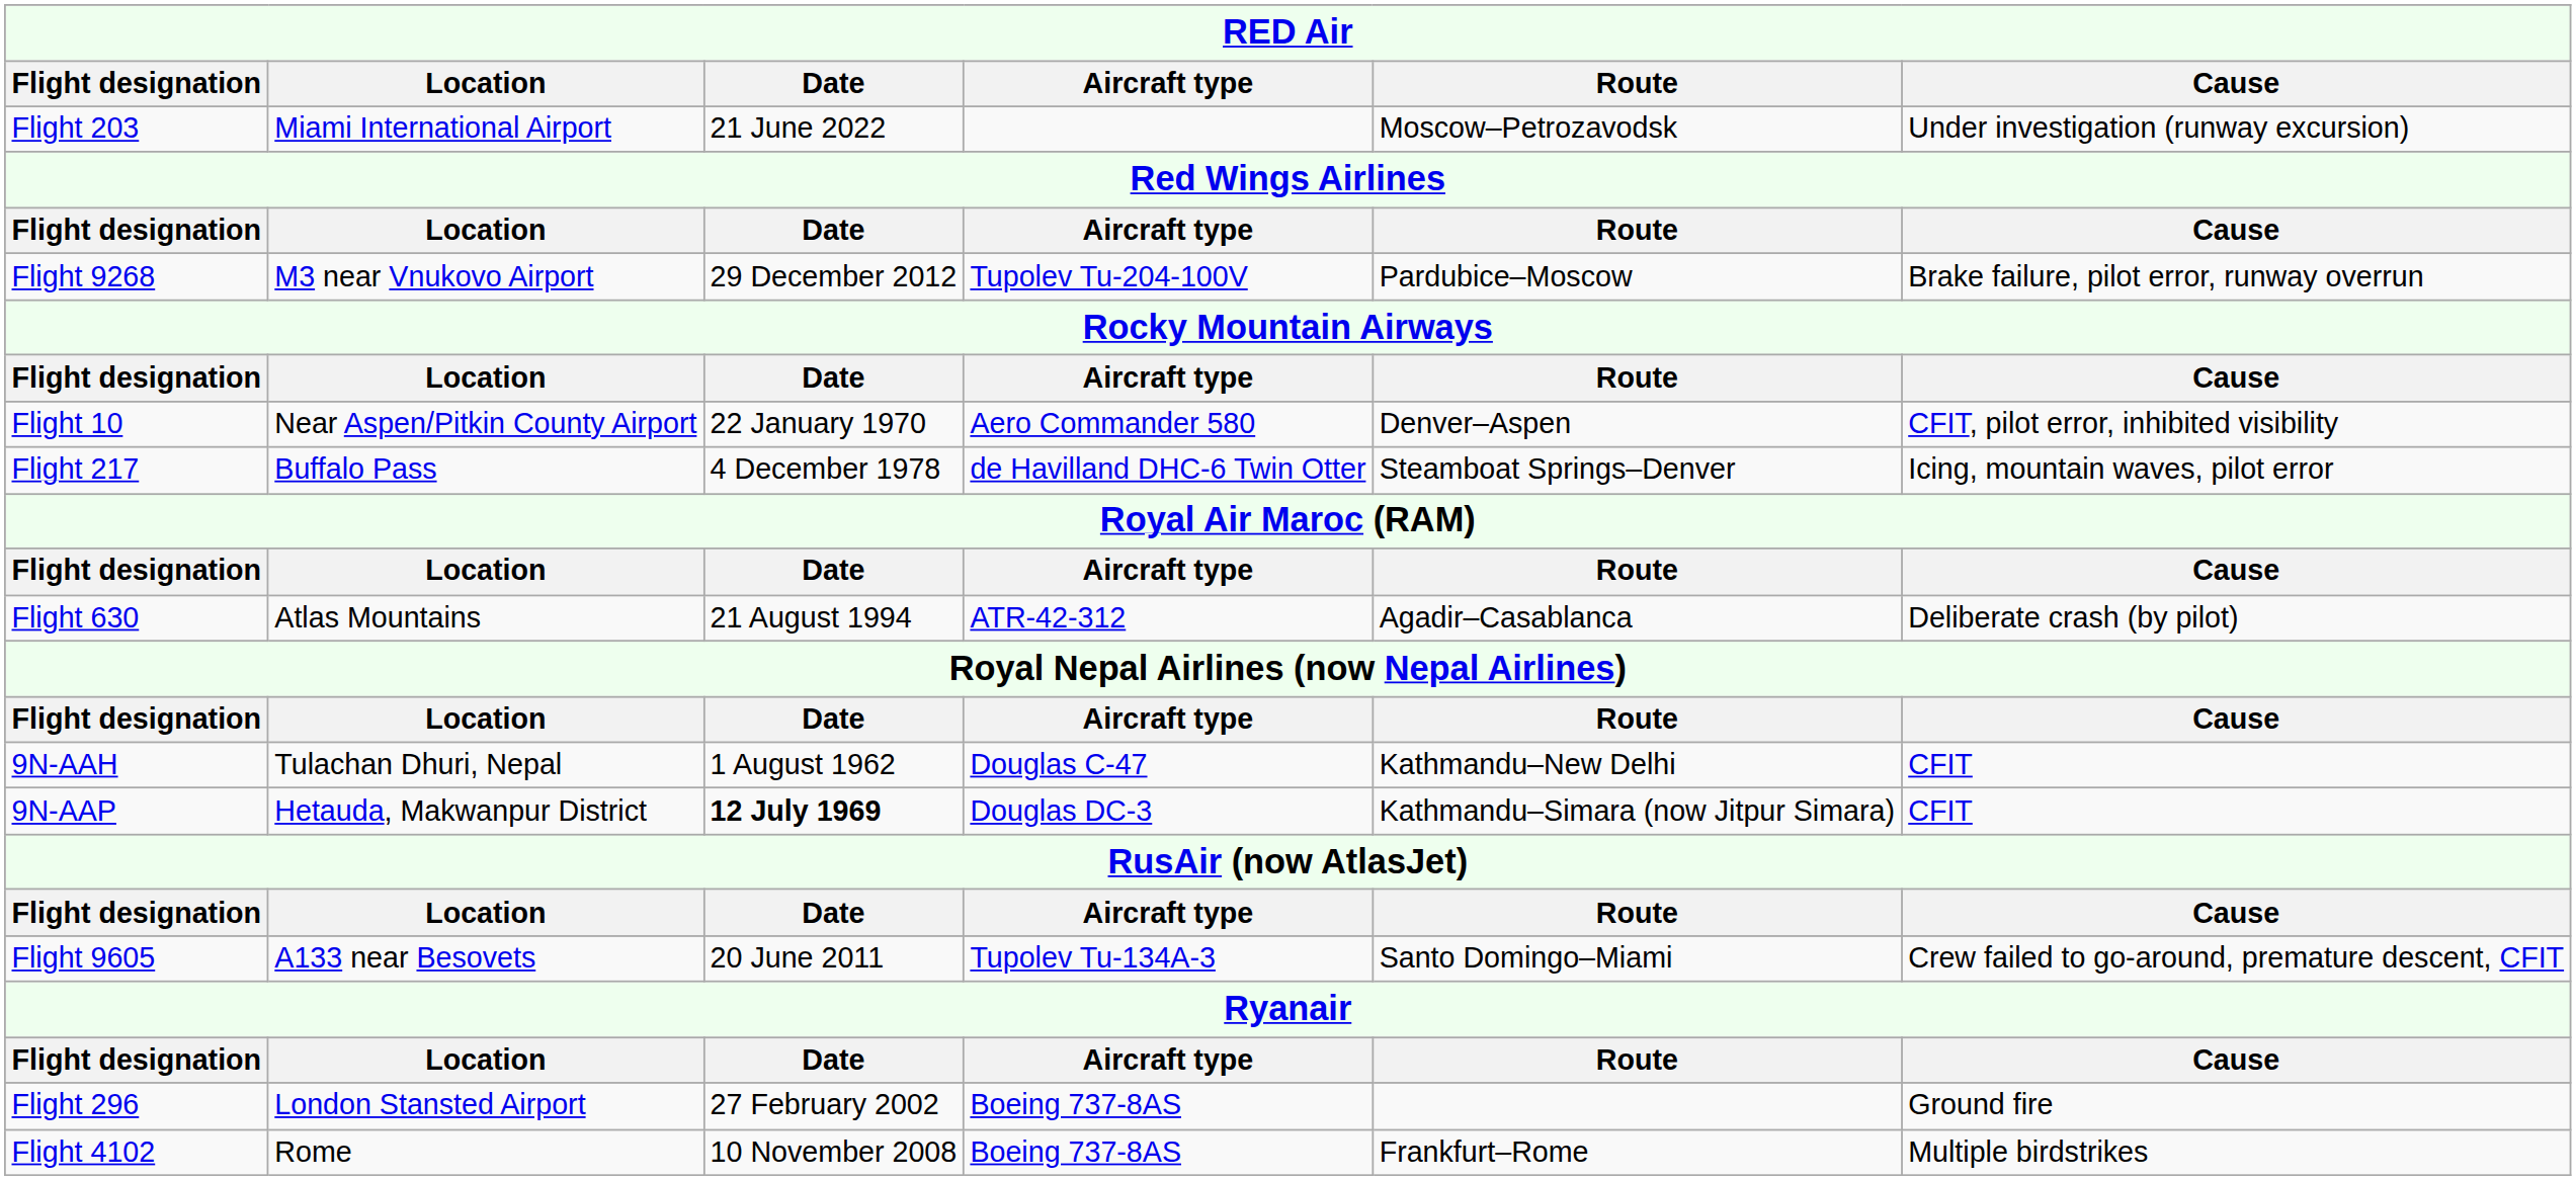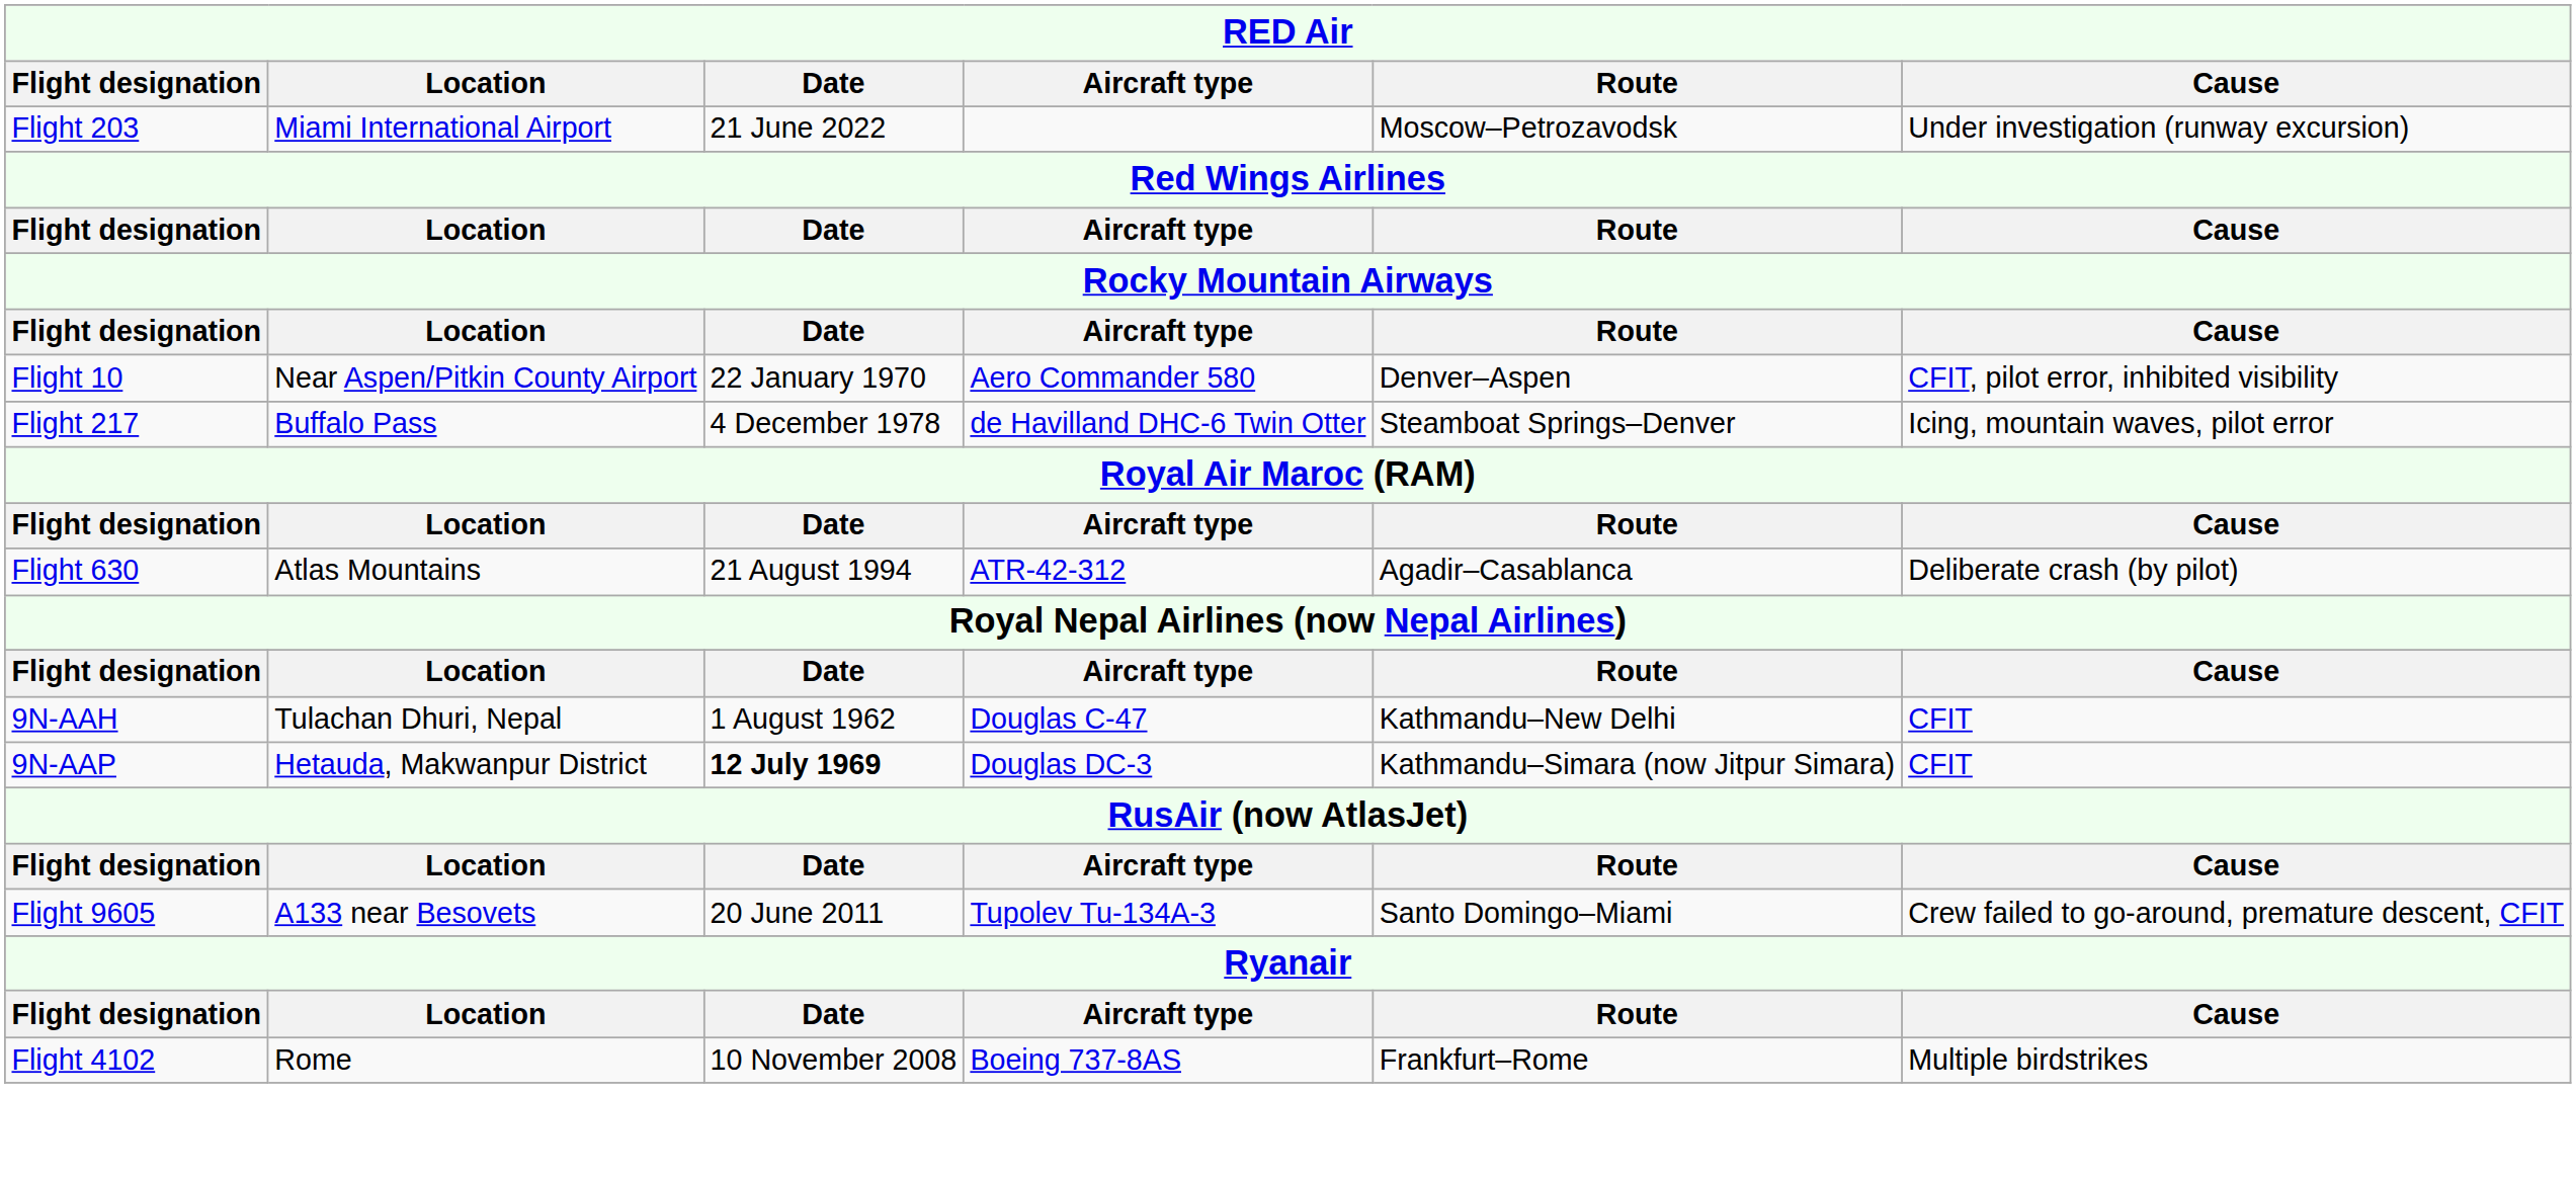 <table class="wikitable">
 <tr>
 <th colspan="6" style="background-color:#efe;font-size:120%;"><a href='#'>RED Air</a></th>
 </tr>
 <tr>
 <th>Flight designation</th>
 <th>Location</th>
 <th>Date</th>
 <th>Aircraft type</th>
 <th>Route</th>
 <th>Cause</th>
 </tr>
 <tr>
 <td><a href='#'>Flight 203</a></td>
 <td><a href='#'>Miami International Airport</a></td>
 <td>21 June 2022</td>
 <td></td>
 <td>Moscow–Petrozavodsk</td>
 <td>Under investigation (runway excursion)</td>
 </tr>
 <tr>
 <th colspan="6" style="background-color:#efe;font-size:120%;"><a href='#'>Red Wings Airlines</a></th>
 </tr>
 <tr>
 <th>Flight designation</th>
 <th>Location</th>
 <th>Date</th>
 <th>Aircraft type</th>
 <th>Route</th>
 <th>Cause</th>
-</tr>
-<tr>
-<td><a href='#'>Flight 9268</a></td>
-<td><a href='#'>M3</a> near <a href='#'>Vnukovo Airport</a></td>
-<td>29 December 2012</td>
-<td><a href='#'>Tupolev Tu-204-100V</a></td>
-<td>Pardubice–Moscow</td>
-<td>Brake failure, pilot error, runway overrun</td>
 </tr>
 <tr>
 <th colspan="6" style="background-color:#efe;font-size:120%;"><a href='#'>Rocky Mountain Airways</a></th>
 </tr>
 <tr>
 <th>Flight designation</th>
 <th>Location</th>
 <th>Date</th>
 <th>Aircraft type</th>
 <th>Route</th>
 <th>Cause</th>
 </tr>
 <tr>
 <td><a href='#'>Flight 10</a></td>
 <td>Near <a href='#'>Aspen/Pitkin County Airport</a></td>
 <td>22 January 1970</td>
 <td><a href='#'>Aero Commander 580</a></td>
 <td>Denver–Aspen</td>
 <td><a href='#'>CFIT</a>, pilot error, inhibited visibility</td>
 </tr>
 <tr>
 <td><a href='#'>Flight 217</a></td>
 <td><a href='#'>Buffalo Pass</a></td>
 <td>4 December 1978</td>
 <td><a href='#'>de Havilland DHC-6 Twin Otter</a></td>
 <td>Steamboat Springs–Denver</td>
 <td>Icing, mountain waves, pilot error</td>
 </tr>
 <tr>
 <th colspan="6" style="background-color:#efe;font-size:120%;"><a href='#'>Royal Air Maroc</a> (RAM)</th>
 </tr>
 <tr>
 <th>Flight designation</th>
 <th>Location</th>
 <th>Date</th>
 <th>Aircraft type</th>
 <th>Route</th>
 <th>Cause</th>
 </tr>
 <tr>
 <td><a href='#'>Flight 630</a></td>
 <td>Atlas Mountains</td>
 <td>21 August 1994</td>
 <td><a href='#'>ATR-42-312</a></td>
 <td>Agadir–Casablanca</td>
 <td>Deliberate crash (by pilot)</td>
 </tr>
 <tr>
 <th colspan="6" style="background-color:#efe;font-size:120%;">Royal Nepal Airlines (now <a href='#'>Nepal Airlines</a>)</th>
 </tr>
 <tr>
 <th>Flight designation</th>
 <th>Location</th>
 <th>Date</th>
 <th>Aircraft type</th>
 <th>Route</th>
 <th>Cause</th>
 </tr>
 <tr>
 <td><a href='#'>9N-AAH</a></td>
 <td>Tulachan Dhuri, Nepal</td>
 <td>1 August 1962</td>
 <td><a href='#'>Douglas C-47</a></td>
 <td>Kathmandu–New Delhi</td>
 <td><a href='#'>CFIT</a></td>
 </tr>
 <tr>
 <td><a href='#'>9N-AAP</a></td>
 <td><a href='#'>Hetauda</a>, Makwanpur District</td>
 <td><strong>12 July 1969</strong></td>
 <td><a href='#'>Douglas DC-3</a></td>
 <td>Kathmandu–Simara (now Jitpur Simara)</td>
 <td><a href='#'>CFIT</a></td>
 </tr>
 <tr>
 <th colspan="6" style="background-color:#efe;font-size:120%;"><a href='#'>RusAir</a> (now AtlasJet)</th>
 </tr>
 <tr>
 <th>Flight designation</th>
 <th>Location</th>
 <th>Date</th>
 <th>Aircraft type</th>
 <th>Route</th>
 <th>Cause</th>
 </tr>
 <tr>
 <td><a href='#'>Flight 9605</a></td>
 <td><a href='#'>A133</a> near <a href='#'>Besovets</a></td>
 <td>20 June 2011</td>
 <td><a href='#'>Tupolev Tu-134A-3</a></td>
 <td>Santo Domingo–Miami</td>
 <td>Crew failed to go-around, premature descent, <a href='#'>CFIT</a></td>
 </tr>
 <tr>
 <th colspan="6" style="background-color:#efe;font-size:120%;"><a href='#'>Ryanair</a></th>
 </tr>
 <tr>
 <th>Flight designation</th>
 <th>Location</th>
 <th>Date</th>
 <th>Aircraft type</th>
 <th>Route</th>
 <th>Cause</th>
 </tr>
 <tr>
-<td><a href='#'>Flight 296</a></td>
-<td><a href='#'>London Stansted Airport</a></td>
-<td>27 February 2002</td>
-<td><a href='#'>Boeing 737-8AS</a></td>
-<td></td>
-<td>Ground fire</td>
-</tr>
-<tr>
 <td><a href='#'>Flight 4102</a></td>
 <td>Rome</td>
 <td>10 November 2008</td>
 <td><a href='#'>Boeing 737-8AS</a></td>
 <td>Frankfurt–Rome</td>
 <td>Multiple birdstrikes</td>
 </tr>
 </table>
